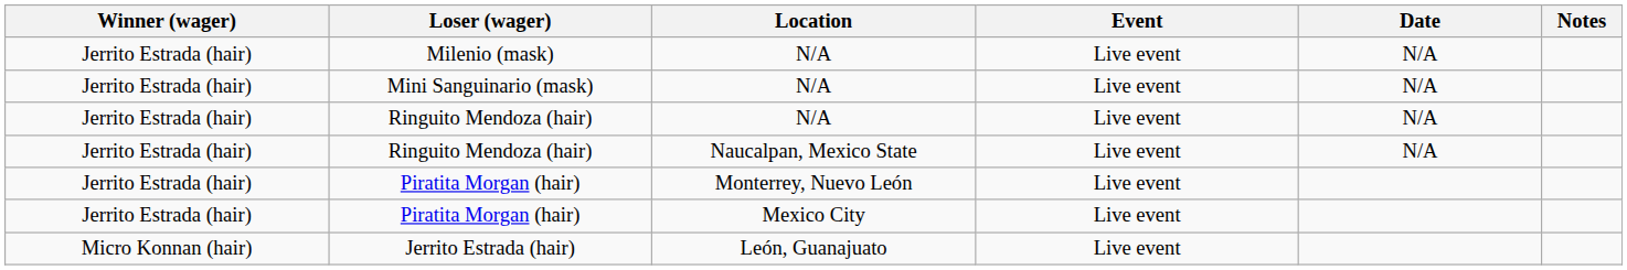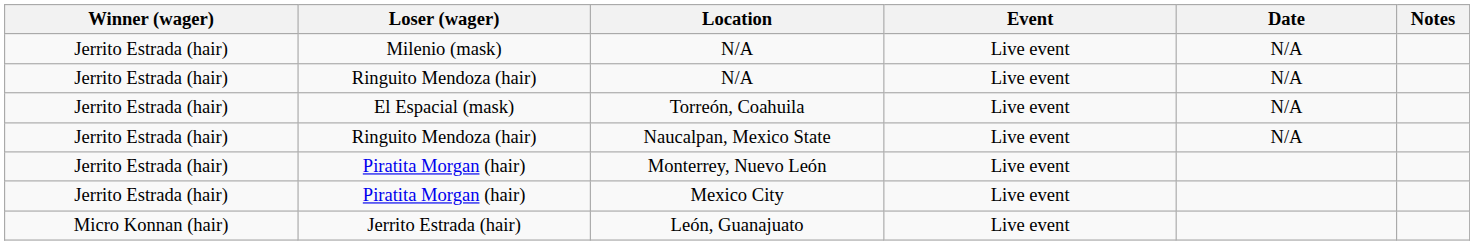 <table class="wikitable sortable" width=100%  style="text-align: center">
 <tr>
 <th width=20% scope="col">Winner (wager)</th>
 <th width=20% scope="col">Loser (wager)</th>
 <th width=20% scope="col">Location</th>
 <th width=20% scope="col">Event</th>
 <th width=15% scope="col">Date</th>
 <th class="unsortable" width=5% scope="col">Notes</th>
 </tr>
 <tr>
 <td>Jerrito Estrada (hair)</td>
 <td>Milenio (mask)</td>
 <td>N/A</td>
 <td>Live event</td>
 <td>N/A</td>
 <td> </td>
 </tr>
 <tr>
 <td>Jerrito Estrada (hair)</td>
-<td>Mini Sanguinario (mask)</td>
+<td>Ringuito Mendoza (hair)</td>
 <td>N/A</td>
 <td>Live event</td>
 <td>N/A</td>
 <td> </td>
 </tr>
 <tr>
 <td>Jerrito Estrada (hair)</td>
-<td>Ringuito Mendoza (hair)</td>
-<td>N/A</td>
+<td>El Espacial (mask)</td>
+<td>Torreón, Coahuila</td>
 <td>Live event</td>
 <td>N/A</td>
 <td> </td>
 </tr>
 <tr>
 <td>Jerrito Estrada (hair)</td>
 <td>Ringuito Mendoza (hair)</td>
 <td>Naucalpan, Mexico State</td>
 <td>Live event</td>
 <td>N/A</td>
 <td> </td>
 </tr>
 <tr>
 <td>Jerrito Estrada (hair)</td>
 <td><a href='#'>Piratita Morgan</a> (hair)</td>
 <td>Monterrey, Nuevo León</td>
 <td>Live event</td>
 <td></td>
 <td> </td>
 </tr>
 <tr>
 <td>Jerrito Estrada (hair)</td>
 <td><a href='#'>Piratita Morgan</a> (hair)</td>
 <td>Mexico City</td>
 <td>Live event</td>
 <td></td>
 <td> </td>
 </tr>
 <tr>
 <td>Micro Konnan (hair)</td>
 <td>Jerrito Estrada (hair)</td>
 <td>León, Guanajuato</td>
 <td>Live event</td>
 <td></td>
 <td> </td>
 </tr>
 </table>
